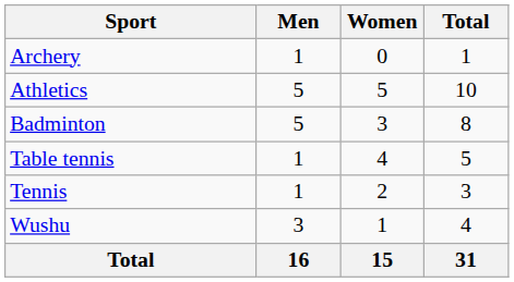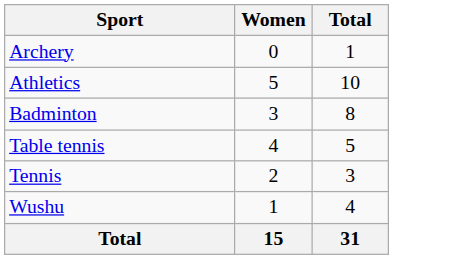 <table class="wikitable sortable" style="text-align:center;">
 <tr>
 <th width="180">Sport</th>
-<th width="55">Men</th>
 <th width="55">Women</th>
 <th width="55">Total</th>
 </tr>
 <tr>
 <td align="left"><a href='#'>Archery</a></td>
-<td>1</td>
 <td>0</td>
 <td>1</td>
 </tr>
 <tr>
 <td align="left"><a href='#'>Athletics</a></td>
 <td>5</td>
-<td>5</td>
 <td>10</td>
 </tr>
 <tr>
 <td align="left"><a href='#'>Badminton</a></td>
-<td>5</td>
 <td>3</td>
 <td>8</td>
 </tr>
 <tr>
 <td align="left"><a href='#'>Table tennis</a></td>
-<td>1</td>
 <td>4</td>
 <td>5</td>
 </tr>
 <tr>
 <td align="left"><a href='#'>Tennis</a></td>
-<td>1</td>
 <td>2</td>
 <td>3</td>
 </tr>
 <tr>
 <td align="left"><a href='#'>Wushu</a></td>
-<td>3</td>
 <td>1</td>
 <td>4</td>
 </tr>
 <tr>
 <th align="left">Total</th>
-<th>16</th>
 <th>15</th>
 <th>31</th>
 </tr>
 </table>
